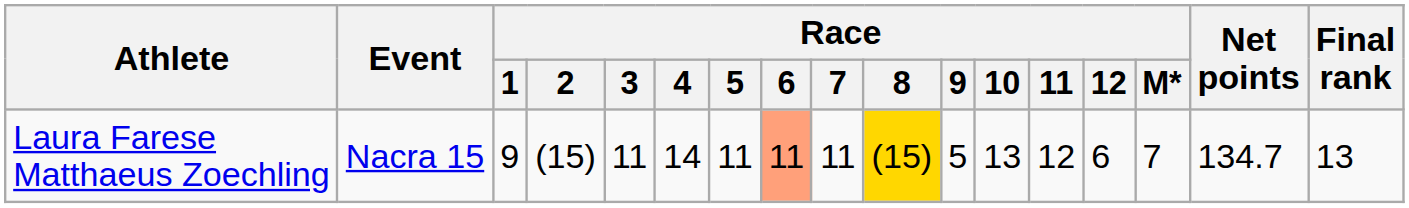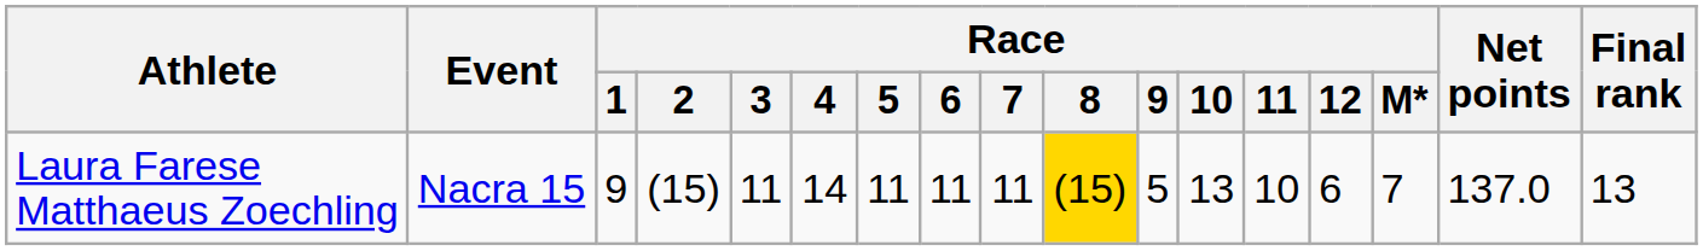 <table class="wikitable" style="font-size:90%">
 <tr>
 <th rowspan=2>Athlete</th>
 <th rowspan=2>Event</th>
 <th colspan=13>Race</th>
 <th rowspan=2>Net<br>points</th>
 <th rowspan=2>Final <br>rank</th>
 </tr>
 <tr style="font-size:95%">
 <th>1</th>
 <th>2</th>
 <th>3</th>
 <th>4</th>
 <th>5</th>
 <th>6</th>
 <th>7</th>
 <th>8</th>
 <th>9</th>
 <th>10</th>
 <th>11</th>
 <th>12</th>
 <th>M*</th>
 </tr>
 <tr>
 <td align=left><a href='#'>Laura Farese</a><br><a href='#'>Matthaeus Zoechling</a></td>
 <td align=left><a href='#'>Nacra 15</a></td>
 <td>9</td>
 <td>(15)</td>
 <td>11</td>
 <td>14</td>
 <td>11</td>
-<td style="background: lightsalmon;">11</td>
+<td>11</td>
 <td>11</td>
 <td style="background: gold;">(15)</td>
 <td>5</td>
 <td>13</td>
-<td>12</td>
+<td>10</td>
 <td>6</td>
 <td>7</td>
-<td>134.7</td>
+<td>137.0</td>
 <td>13</td>
 </tr>
 </table>
